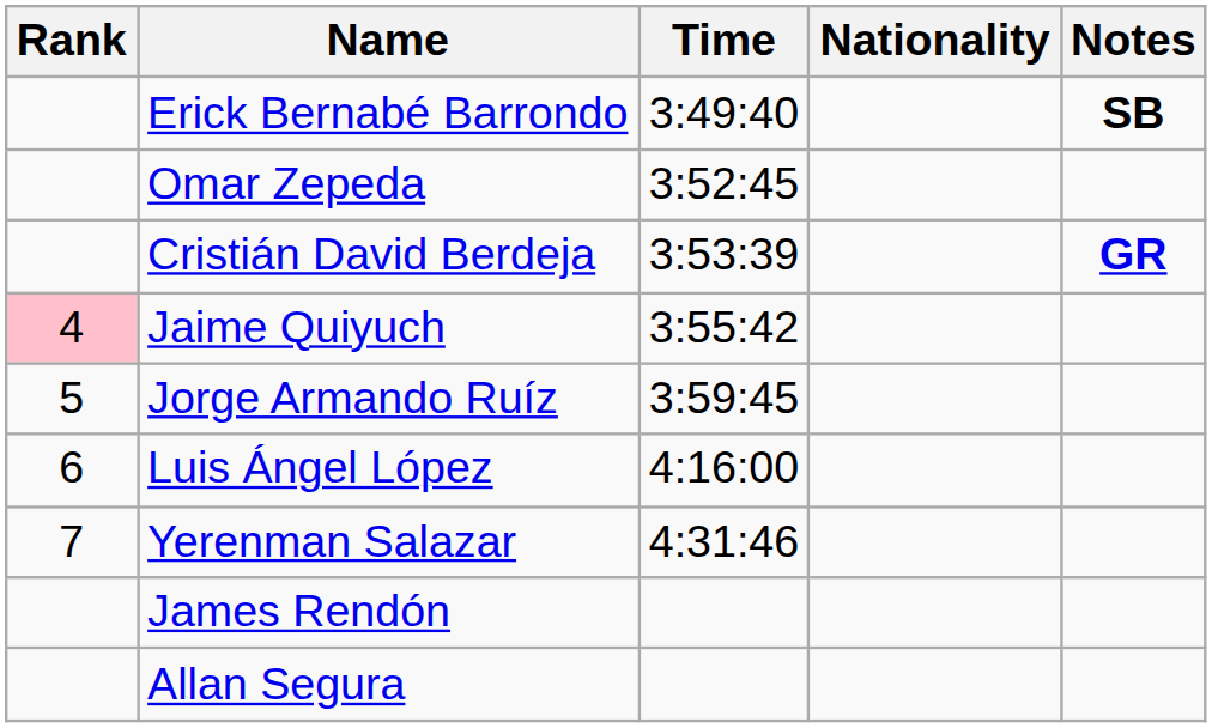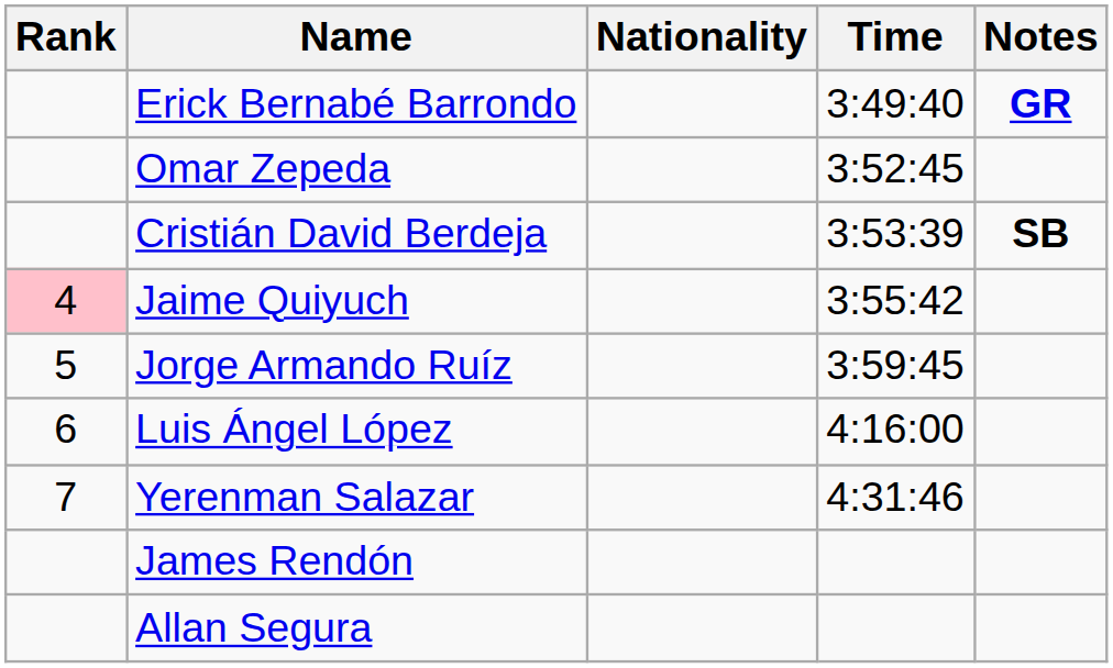 <table class="wikitable sortable" style="text-align:center">
 <tr>
 <th>Rank</th>
 <th>Name</th>
+<th>Nationality</th>
 <th>Time</th>
-<th>Nationality</th>
 <th>Notes</th>
 </tr>
 <tr>
 <td></td>
 <td align=left><a href='#'>Erick Bernabé Barrondo</a></td>
+<td align=left></td>
 <td>3:49:40</td>
-<td align=left></td>
-<td><strong>SB</strong></td>
+<td><strong><a href='#'>GR</a></strong></td>
 </tr>
 <tr>
 <td></td>
 <td align=left><a href='#'>Omar Zepeda</a></td>
+<td align=left></td>
 <td>3:52:45</td>
-<td align=left></td>
 <td></td>
 </tr>
 <tr>
 <td></td>
 <td align=left><a href='#'>Cristián David Berdeja</a></td>
+<td align=left></td>
 <td>3:53:39</td>
-<td align=left></td>
-<td><strong><a href='#'>GR</a></strong></td>
+<td><strong>SB</strong></td>
 </tr>
 <tr>
 <td style="background: pink;">4</td>
 <td align=left><a href='#'>Jaime Quiyuch</a></td>
+<td align=left></td>
 <td>3:55:42</td>
-<td align=left></td>
 <td></td>
 </tr>
 <tr>
 <td>5</td>
 <td align=left><a href='#'>Jorge Armando Ruíz</a></td>
+<td align=left></td>
 <td>3:59:45</td>
-<td align=left></td>
 <td></td>
 </tr>
 <tr>
 <td>6</td>
 <td align=left><a href='#'>Luis Ángel López</a></td>
+<td align=left></td>
 <td>4:16:00</td>
-<td align=left></td>
 <td></td>
 </tr>
 <tr>
 <td>7</td>
 <td align=left><a href='#'>Yerenman Salazar</a></td>
+<td align=left></td>
 <td>4:31:46</td>
-<td align=left></td>
 <td></td>
 </tr>
 <tr>
 <td></td>
 <td align=left><a href='#'>James Rendón</a></td>
+<td align=left></td>
 <td></td>
-<td align=left></td>
 <td></td>
 </tr>
 <tr>
 <td></td>
 <td align=left><a href='#'>Allan Segura</a></td>
+<td align=left></td>
 <td></td>
-<td align=left></td>
 <td></td>
 </tr>
 </table>
